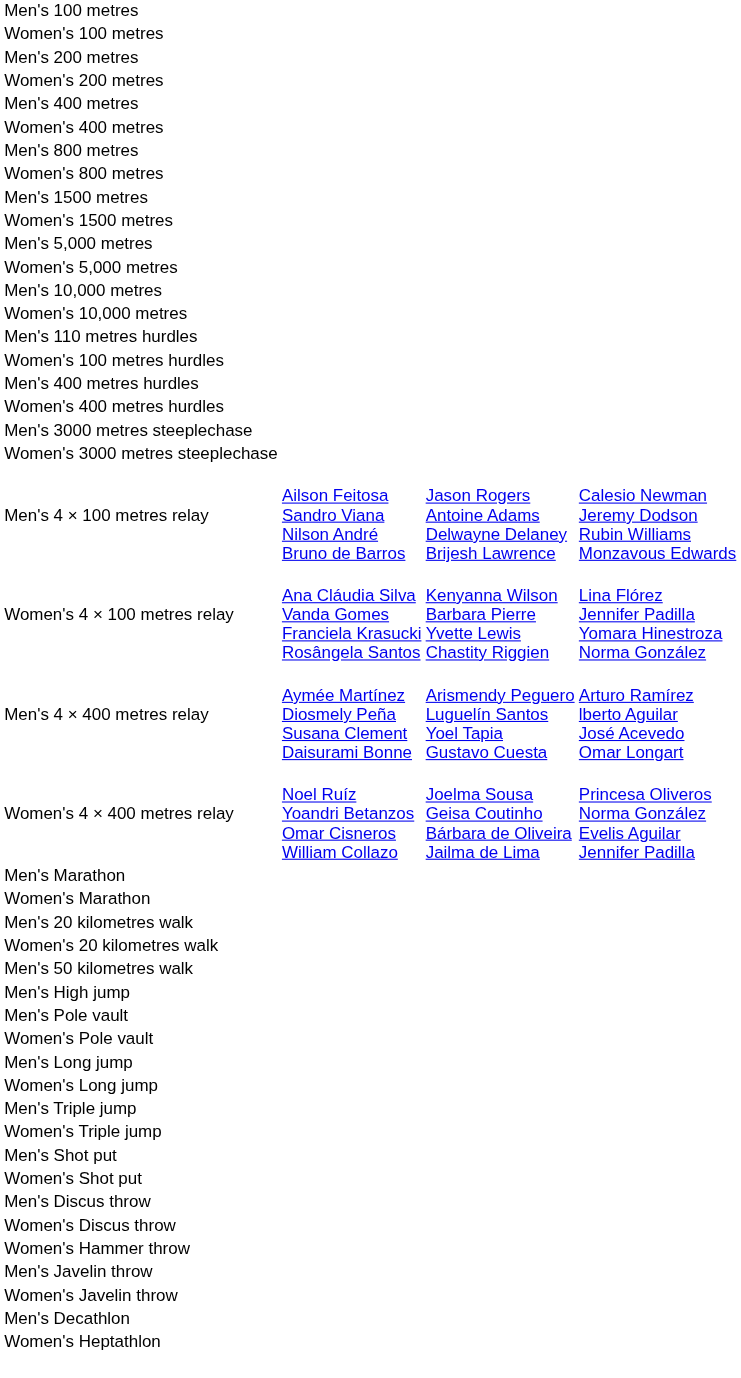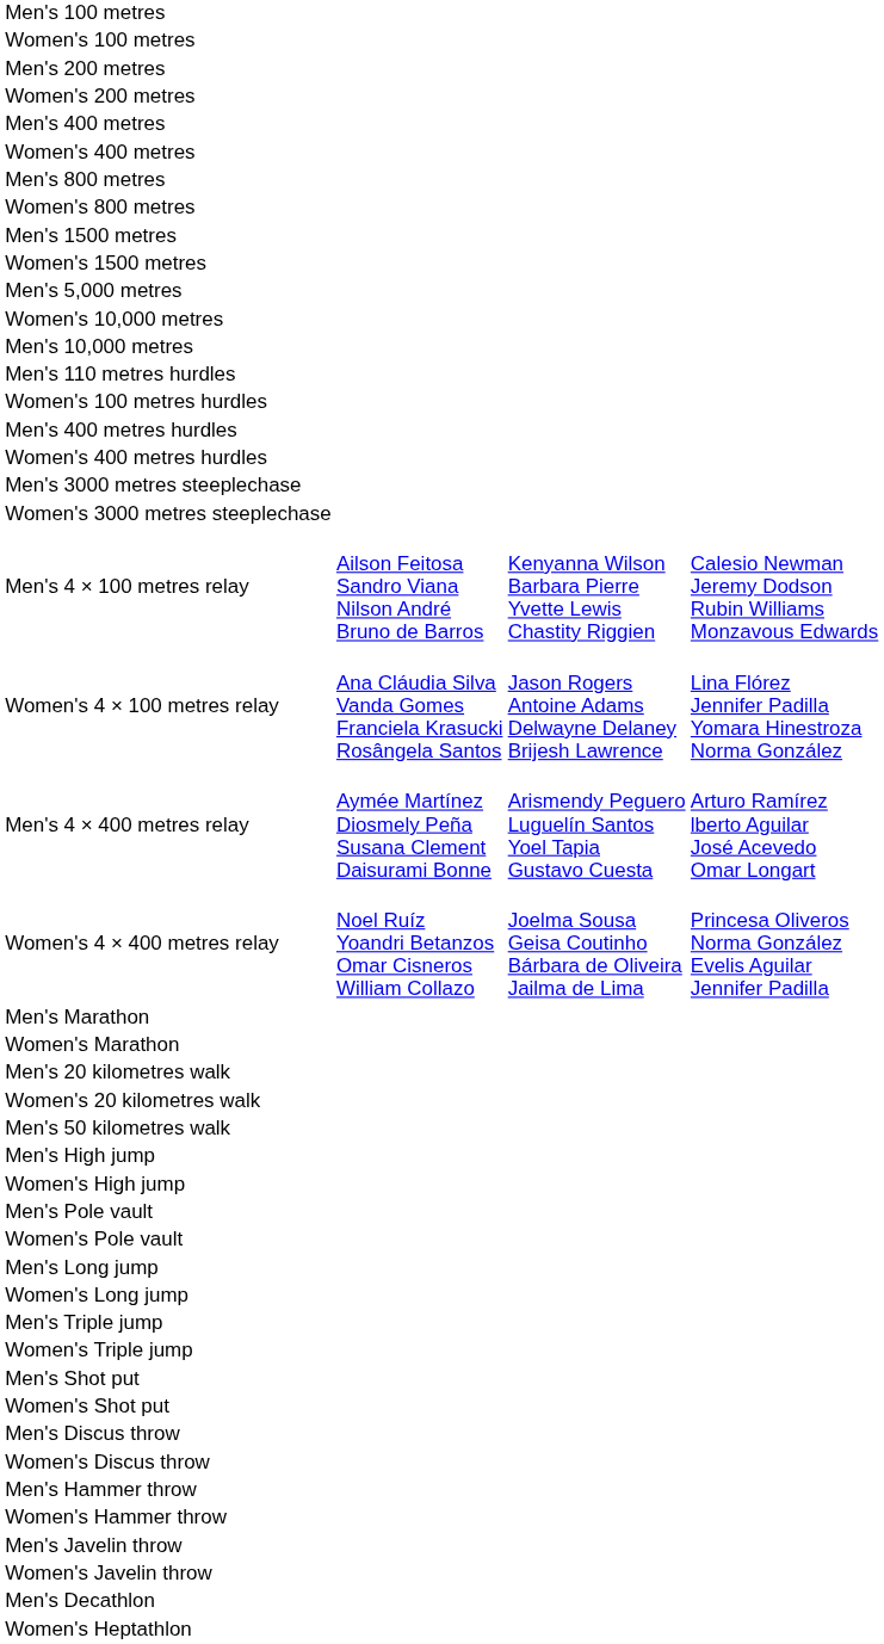 <table>
 <tr>
 <td>Men's 100 metres<br></td>
 <td></td>
 <td></td>
 <td></td>
 </tr>
 <tr>
 <td>Women's 100 metres<br></td>
 <td></td>
 <td></td>
 <td></td>
 </tr>
 <tr>
 <td>Men's 200 metres<br></td>
 <td></td>
 <td></td>
 <td></td>
 </tr>
 <tr>
 <td>Women's 200 metres<br></td>
 <td></td>
 <td></td>
 <td></td>
 </tr>
 <tr>
 <td>Men's 400 metres<br></td>
 <td></td>
 <td></td>
 <td></td>
 </tr>
 <tr>
 <td>Women's 400 metres<br></td>
 <td></td>
 <td></td>
 <td></td>
 </tr>
 <tr>
 <td>Men's 800 metres<br></td>
 <td></td>
 <td></td>
 <td></td>
 </tr>
 <tr>
 <td>Women's 800 metres<br></td>
 <td></td>
 <td></td>
 <td></td>
 </tr>
 <tr>
 <td>Men's 1500 metres<br></td>
 <td></td>
 <td></td>
 <td></td>
 </tr>
 <tr>
 <td>Women's 1500 metres<br></td>
 <td></td>
 <td></td>
 <td></td>
 </tr>
 <tr>
 <td>Men's 5,000 metres<br></td>
 <td></td>
 <td></td>
 <td></td>
 </tr>
 <tr>
-<td>Women's 5,000 metres<br></td>
+<td>Women's 10,000 metres<br></td>
 <td></td>
 <td></td>
 <td></td>
 </tr>
 <tr>
 <td>Men's 10,000 metres<br></td>
-<td></td>
-<td></td>
-<td></td>
-</tr>
-<tr>
-<td>Women's 10,000 metres<br></td>
 <td></td>
 <td></td>
 <td></td>
 </tr>
 <tr>
 <td>Men's 110 metres hurdles<br></td>
 <td></td>
 <td></td>
 <td></td>
 </tr>
 <tr>
 <td>Women's 100 metres hurdles<br></td>
 <td></td>
 <td></td>
 <td></td>
 </tr>
 <tr>
 <td>Men's 400 metres hurdles<br></td>
 <td></td>
 <td></td>
 <td></td>
 </tr>
 <tr>
 <td>Women's 400 metres hurdles<br></td>
 <td></td>
 <td></td>
 <td></td>
 </tr>
 <tr>
 <td>Men's 3000 metres steeplechase<br></td>
 <td></td>
 <td></td>
 <td></td>
 </tr>
 <tr>
 <td>Women's 3000 metres steeplechase<br></td>
 <td></td>
 <td></td>
 <td></td>
 </tr>
 <tr>
 <td>Men's 4 × 100 metres relay<br></td>
 <td><br><a href='#'>Ailson Feitosa</a><br><a href='#'>Sandro Viana</a><br><a href='#'>Nilson André</a><br><a href='#'>Bruno de Barros</a></td>
-<td><br><a href='#'>Jason Rogers</a><br><a href='#'>Antoine Adams</a><br><a href='#'>Delwayne Delaney</a><br><a href='#'>Brijesh Lawrence</a></td>
+<td><br><a href='#'>Kenyanna Wilson</a><br><a href='#'>Barbara Pierre</a><br><a href='#'>Yvette Lewis</a><br><a href='#'>Chastity Riggien</a></td>
 <td><br><a href='#'>Calesio Newman</a><br><a href='#'>Jeremy Dodson</a><br><a href='#'>Rubin Williams</a><br><a href='#'>Monzavous Edwards</a></td>
 </tr>
 <tr>
 <td>Women's 4 × 100 metres relay<br></td>
 <td><br><a href='#'>Ana Cláudia Silva</a><br><a href='#'>Vanda Gomes</a><br><a href='#'>Franciela Krasucki</a><br><a href='#'>Rosângela Santos</a></td>
-<td><br><a href='#'>Kenyanna Wilson</a><br><a href='#'>Barbara Pierre</a><br><a href='#'>Yvette Lewis</a><br><a href='#'>Chastity Riggien</a></td>
+<td><br><a href='#'>Jason Rogers</a><br><a href='#'>Antoine Adams</a><br><a href='#'>Delwayne Delaney</a><br><a href='#'>Brijesh Lawrence</a></td>
 <td><br><a href='#'>Lina Flórez</a><br><a href='#'>Jennifer Padilla</a><br><a href='#'>Yomara Hinestroza</a><br><a href='#'>Norma González</a></td>
 </tr>
 <tr>
 <td>Men's 4 × 400 metres relay<br> </td>
 <td><br><a href='#'>Aymée Martínez</a><br><a href='#'>Diosmely Peña</a><br><a href='#'>Susana Clement</a><br><a href='#'>Daisurami Bonne</a></td>
 <td><br><a href='#'>Arismendy Peguero</a><br><a href='#'>Luguelín Santos</a><br><a href='#'>Yoel Tapia</a><br><a href='#'>Gustavo Cuesta</a></td>
 <td><br><a href='#'>Arturo Ramírez</a><br><a href='#'>lberto Aguilar</a><br><a href='#'>José Acevedo</a><br><a href='#'>Omar Longart</a></td>
 </tr>
 <tr>
 <td>Women's 4 × 400 metres relay<br> </td>
 <td><br><a href='#'>Noel Ruíz</a><br><a href='#'>Yoandri Betanzos</a><br><a href='#'>Omar Cisneros</a><br><a href='#'>William Collazo</a></td>
 <td><br><a href='#'>Joelma Sousa</a><br><a href='#'>Geisa Coutinho</a><br><a href='#'>Bárbara de Oliveira</a><br><a href='#'>Jailma de Lima</a></td>
 <td><br><a href='#'>Princesa Oliveros</a><br><a href='#'>Norma González</a><br><a href='#'>Evelis Aguilar</a><br><a href='#'>Jennifer Padilla</a></td>
 </tr>
 <tr>
 <td>Men's Marathon<br></td>
 <td></td>
 <td></td>
 <td></td>
 </tr>
 <tr>
 <td>Women's Marathon<br></td>
 <td></td>
 <td></td>
 <td></td>
 </tr>
 <tr>
 <td>Men's 20 kilometres walk<br></td>
 <td></td>
 <td></td>
 <td></td>
 </tr>
 <tr>
 <td>Women's 20 kilometres walk<br></td>
 <td></td>
 <td></td>
 <td></td>
 </tr>
 <tr>
 <td>Men's 50 kilometres walk<br></td>
 <td></td>
 <td></td>
 <td></td>
 </tr>
 <tr>
 <td>Men's High jump<br></td>
+<td></td>
+<td></td>
+<td></td>
+</tr>
+<tr>
+<td>Women's High jump<br></td>
 <td></td>
 <td></td>
 <td></td>
 </tr>
 <tr>
 <td>Men's Pole vault<br></td>
 <td></td>
 <td></td>
 <td></td>
 </tr>
 <tr>
 <td>Women's Pole vault<br></td>
 <td></td>
 <td></td>
 <td></td>
 </tr>
 <tr>
 <td>Men's Long jump<br></td>
 <td></td>
 <td></td>
 <td></td>
 </tr>
 <tr>
 <td>Women's Long jump<br></td>
 <td></td>
 <td></td>
 <td></td>
 </tr>
 <tr>
 <td>Men's Triple jump<br></td>
 <td></td>
 <td></td>
 <td></td>
 </tr>
 <tr>
 <td>Women's Triple jump<br></td>
 <td></td>
 <td></td>
 <td></td>
 </tr>
 <tr>
 <td>Men's Shot put<br></td>
 <td></td>
 <td></td>
 <td></td>
 </tr>
 <tr>
 <td>Women's Shot put<br></td>
 <td></td>
 <td></td>
 <td></td>
 </tr>
 <tr>
 <td>Men's Discus throw<br></td>
 <td></td>
 <td></td>
 <td></td>
 </tr>
 <tr>
 <td>Women's Discus throw<br></td>
 <td></td>
 <td></td>
 <td></td>
 </tr>
 <tr>
+<td>Men's Hammer throw<br></td>
+<td></td>
+<td></td>
+<td></td>
+</tr>
+<tr>
 <td>Women's Hammer throw<br></td>
 <td></td>
 <td></td>
 <td></td>
 </tr>
 <tr>
 <td>Men's Javelin throw<br></td>
 <td></td>
 <td></td>
 <td></td>
 </tr>
 <tr>
 <td>Women's Javelin throw<br></td>
 <td></td>
 <td></td>
 <td></td>
 </tr>
 <tr>
 <td>Men's Decathlon<br></td>
 <td></td>
 <td></td>
 <td></td>
 </tr>
 <tr>
 <td>Women's Heptathlon<br></td>
 <td></td>
 <td></td>
 <td></td>
 </tr>
 </table>
